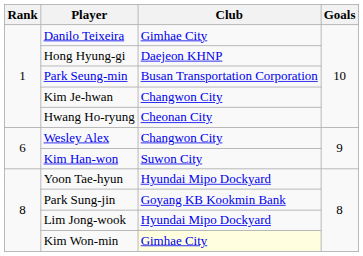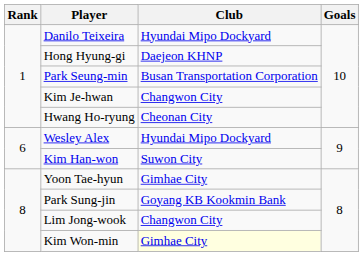 <table class="wikitable">
 <tr>
 <th>Rank</th>
 <th>Player</th>
 <th>Club</th>
 <th>Goals</th>
 </tr>
 <tr>
 <td align=center rowspan=5>1</td>
 <td> <a href='#'>Danilo Teixeira</a></td>
-<td><a href='#'>Gimhae City</a></td>
+<td><a href='#'>Hyundai Mipo Dockyard</a></td>
 <td align=center rowspan=5>10</td>
 </tr>
 <tr>
 <td> Hong Hyung-gi</td>
 <td><a href='#'>Daejeon KHNP</a></td>
 </tr>
 <tr>
 <td> <a href='#'>Park Seung-min</a></td>
 <td><a href='#'>Busan Transportation Corporation</a></td>
 </tr>
 <tr>
 <td> Kim Je-hwan</td>
 <td><a href='#'>Changwon City</a></td>
 </tr>
 <tr>
 <td> Hwang Ho-ryung</td>
 <td><a href='#'>Cheonan City</a></td>
 </tr>
 <tr>
 <td align=center rowspan=2>6</td>
 <td> <a href='#'>Wesley Alex</a></td>
-<td><a href='#'>Changwon City</a></td>
+<td><a href='#'>Hyundai Mipo Dockyard</a></td>
 <td align=center rowspan=2>9</td>
 </tr>
 <tr>
 <td> <a href='#'>Kim Han-won</a></td>
 <td><a href='#'>Suwon City</a></td>
 </tr>
 <tr>
 <td align=center rowspan=4>8</td>
 <td> Yoon Tae-hyun</td>
-<td><a href='#'>Hyundai Mipo Dockyard</a></td>
+<td><a href='#'>Gimhae City</a></td>
 <td align=center rowspan=4>8</td>
 </tr>
 <tr>
 <td> Park Sung-jin</td>
 <td><a href='#'>Goyang KB Kookmin Bank</a></td>
 </tr>
 <tr>
 <td> Lim Jong-wook</td>
-<td><a href='#'>Hyundai Mipo Dockyard</a></td>
+<td><a href='#'>Changwon City</a></td>
 </tr>
 <tr>
 <td> Kim Won-min</td>
 <td style="background: lightyellow;"><a href='#'>Gimhae City</a></td>
 </tr>
 </table>
